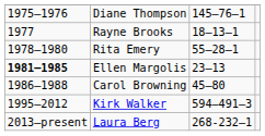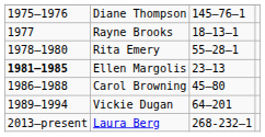 <table class="wikitable">
 <tr style="text-align:center;">
 </tr>
 <tr>
 <td>1975–1976</td>
 <td>Diane Thompson</td>
 <td>145–76–1</td>
 <td></td>
 </tr>
 <tr>
 <td>1977</td>
 <td>Rayne Brooks</td>
 <td>18–13–1</td>
 <td></td>
 </tr>
 <tr>
 <td>1978–1980</td>
 <td>Rita Emery</td>
 <td>55–28–1</td>
 <td></td>
 </tr>
 <tr>
 <td><strong>1981–1985</strong></td>
 <td>Ellen Margolis</td>
 <td>23–13</td>
 <td></td>
 </tr>
 <tr>
 <td>1986–1988</td>
 <td>Carol Browning</td>
 <td>45–80</td>
 <td></td>
 </tr>
 <tr>
-<td>1995–2012</td>
-<td><a href='#'>Kirk Walker</a></td>
-<td>594–491–3</td>
+<td>1989–1994</td>
+<td>Vickie Dugan</td>
+<td>64–201</td>
 <td></td>
 </tr>
 <tr>
 <td>2013–present</td>
 <td><a href='#'>Laura Berg</a></td>
 <td>268-232–1</td>
 <td></td>
 </tr>
 </table>
